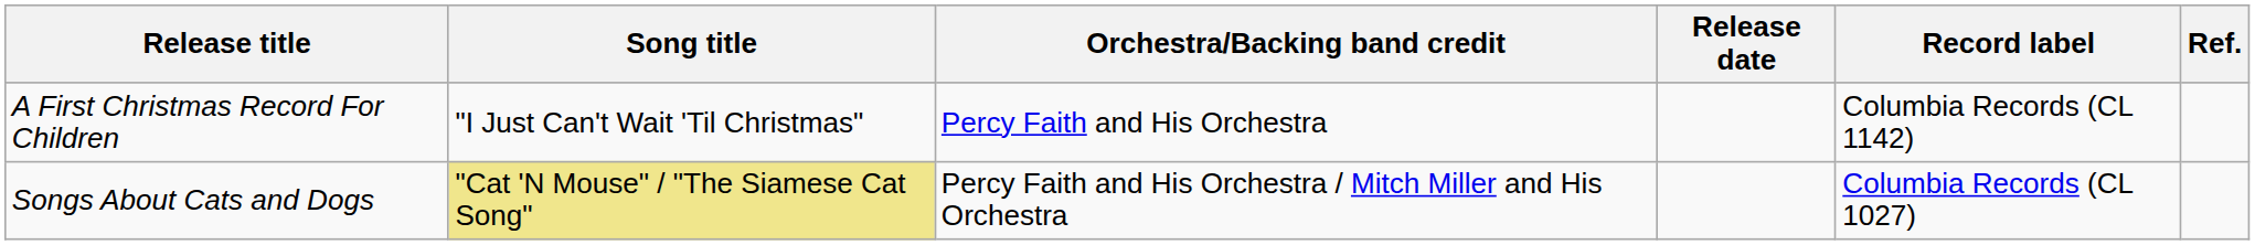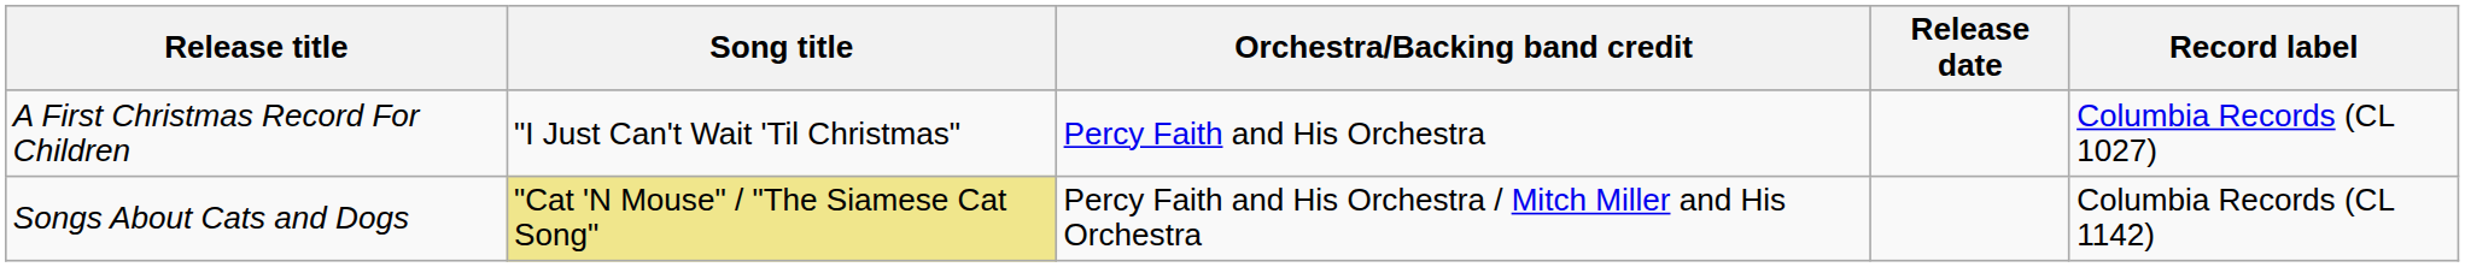 <table class="wikitable">
 <tr>
 <th>Release title</th>
 <th>Song title</th>
 <th>Orchestra/Backing band credit</th>
 <th>Release date</th>
 <th>Record label</th>
-<th>Ref.</th>
 </tr>
 <tr>
 <td><em>A First Christmas Record For Children</em></td>
 <td>"I Just Can't Wait 'Til Christmas"</td>
 <td><a href='#'>Percy Faith</a> and His Orchestra</td>
 <td></td>
-<td>Columbia Records (CL 1142)</td>
-<td></td>
+<td><a href='#'>Columbia Records</a> (CL 1027)</td>
 </tr>
 <tr>
 <td><em>Songs About Cats and Dogs</em></td>
 <td style="background: khaki;">"Cat 'N Mouse" / "The Siamese Cat Song"</td>
 <td>Percy Faith and His Orchestra / <a href='#'>Mitch Miller</a> and His Orchestra</td>
 <td></td>
-<td><a href='#'>Columbia Records</a> (CL 1027)</td>
-<td></td>
+<td>Columbia Records (CL 1142)</td>
 </tr>
 </table>
